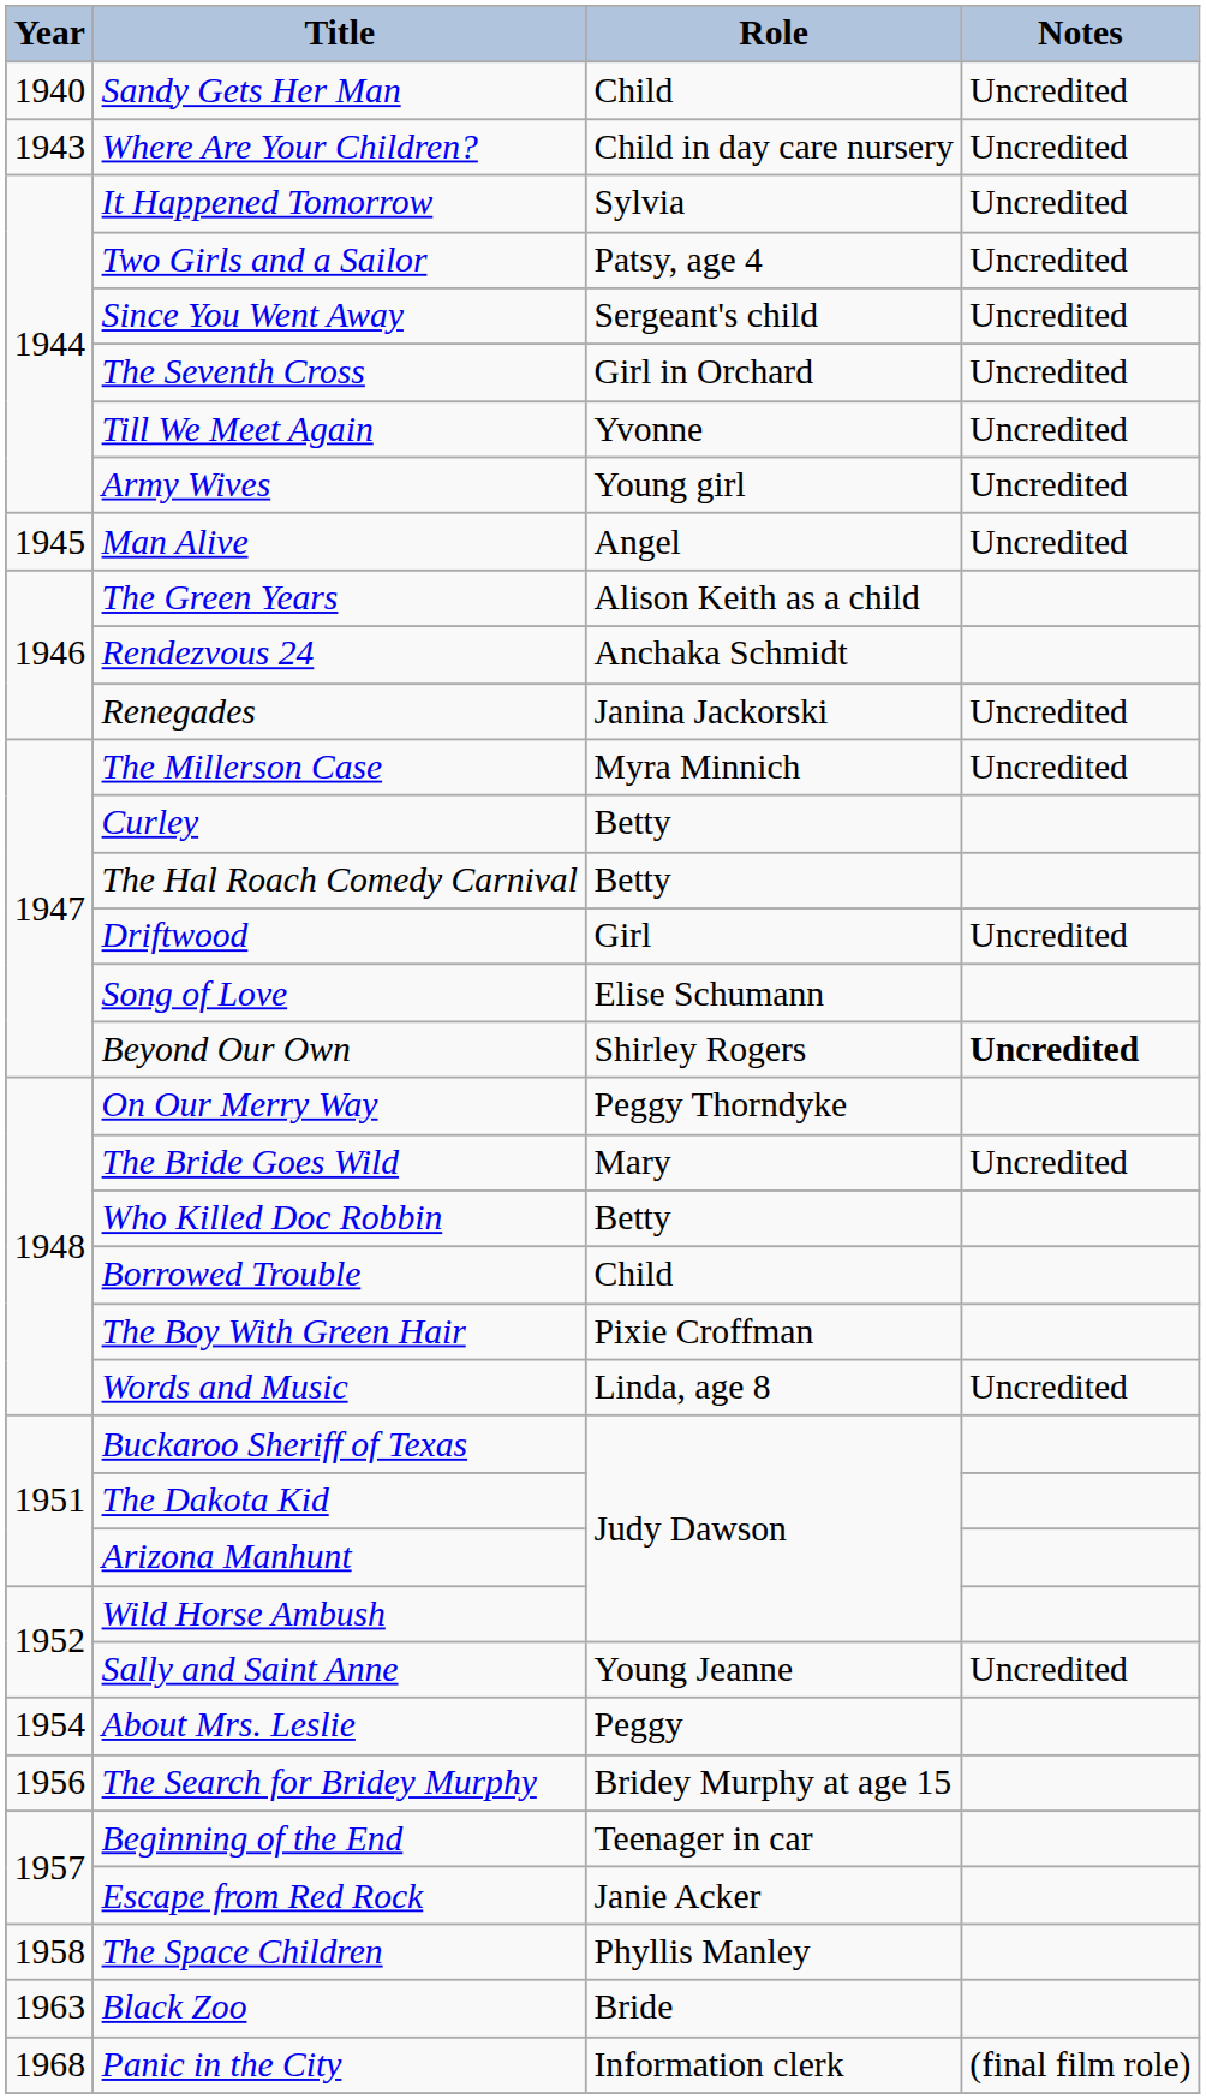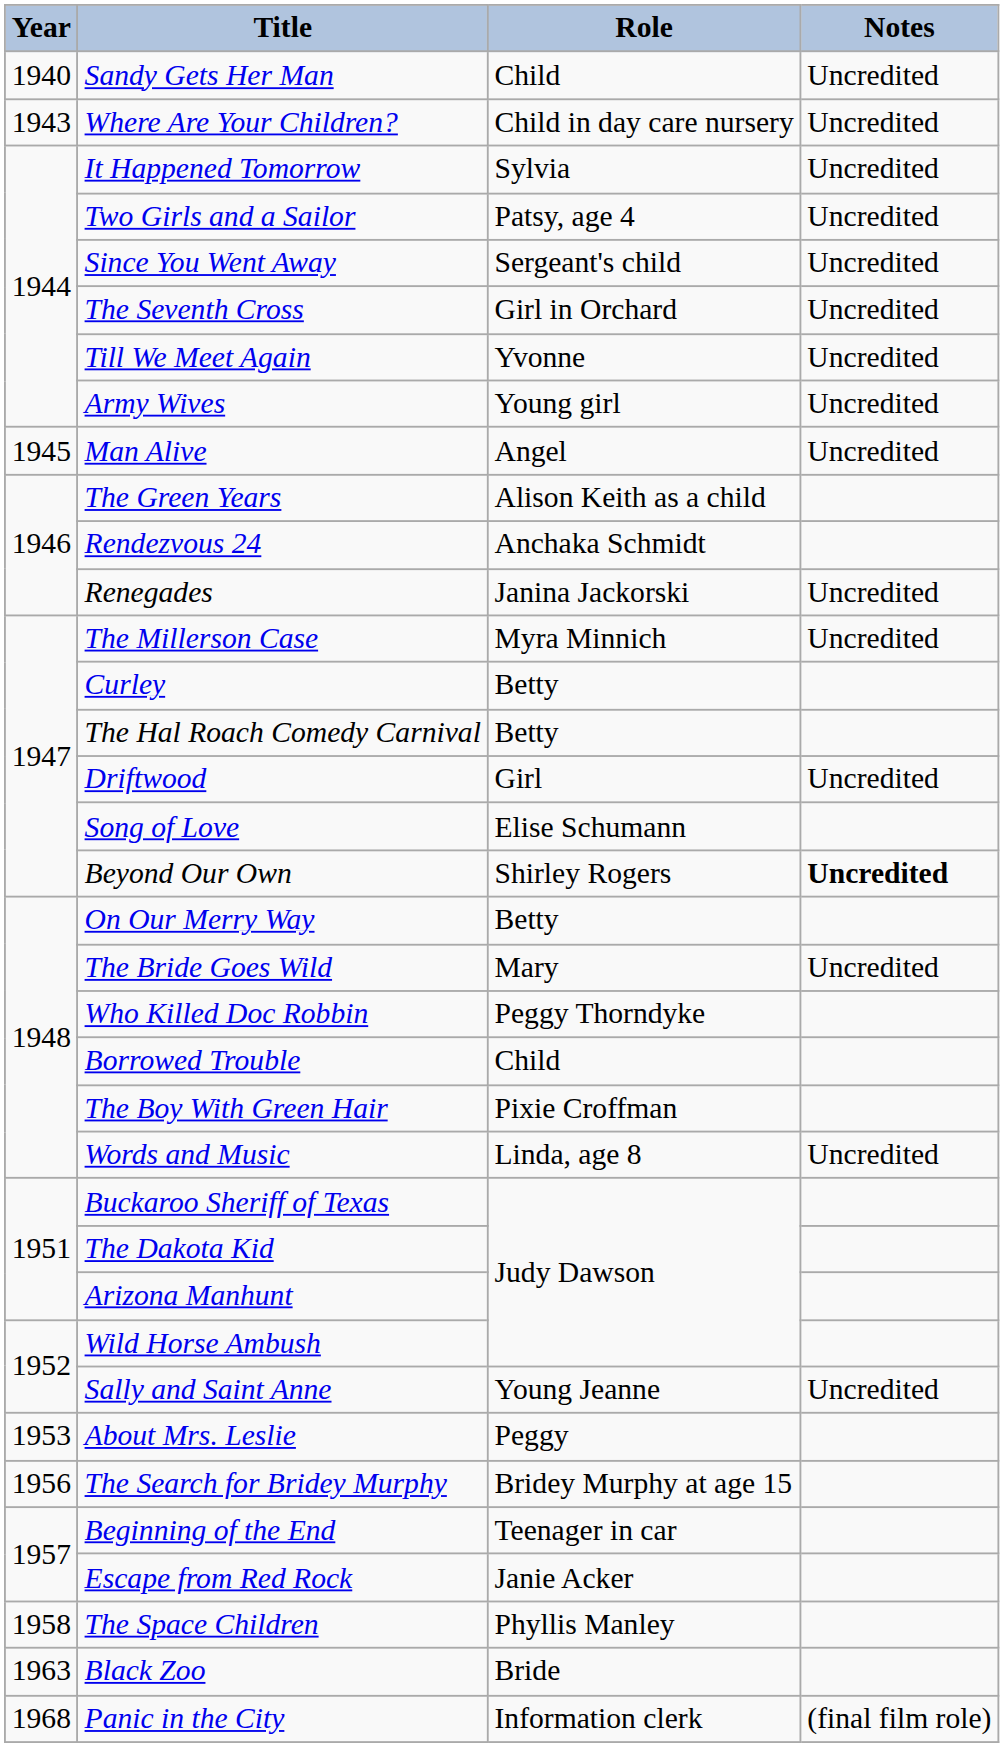 <table class="wikitable">
 <tr>
 <th style="background:#B0C4DE;">Year</th>
 <th style="background:#B0C4DE;">Title</th>
 <th style="background:#B0C4DE;">Role</th>
 <th style="background:#B0C4DE;">Notes</th>
 </tr>
 <tr>
 <td rowspan=1>1940</td>
 <td><em><a href='#'>Sandy Gets Her Man</a></em></td>
 <td>Child</td>
 <td>Uncredited</td>
 </tr>
 <tr>
 <td rowspan=1>1943</td>
 <td><em><a href='#'>Where Are Your Children?</a></em></td>
 <td>Child in day care nursery</td>
 <td>Uncredited</td>
 </tr>
 <tr>
 <td rowspan=6>1944</td>
 <td><em><a href='#'>It Happened Tomorrow</a></em></td>
 <td>Sylvia</td>
 <td>Uncredited</td>
 </tr>
 <tr>
 <td><em><a href='#'>Two Girls and a Sailor</a></em></td>
 <td>Patsy, age 4</td>
 <td>Uncredited</td>
 </tr>
 <tr>
 <td><em><a href='#'>Since You Went Away</a></em></td>
 <td>Sergeant's child</td>
 <td>Uncredited</td>
 </tr>
 <tr>
 <td><em><a href='#'>The Seventh Cross</a></em></td>
 <td>Girl in Orchard</td>
 <td>Uncredited</td>
 </tr>
 <tr>
 <td><em><a href='#'>Till We Meet Again</a></em></td>
 <td>Yvonne</td>
 <td>Uncredited</td>
 </tr>
 <tr>
 <td><em><a href='#'>Army Wives</a></em></td>
 <td>Young girl</td>
 <td>Uncredited</td>
 </tr>
 <tr>
 <td rowspan=1>1945</td>
 <td><em><a href='#'>Man Alive</a></em></td>
 <td>Angel</td>
 <td>Uncredited</td>
 </tr>
 <tr>
 <td rowspan=3>1946</td>
 <td><em><a href='#'>The Green Years</a></em></td>
 <td>Alison Keith as a child</td>
 <td></td>
 </tr>
 <tr>
 <td><em><a href='#'>Rendezvous 24</a></em></td>
 <td>Anchaka Schmidt</td>
 <td></td>
 </tr>
 <tr>
 <td><em>Renegades</em></td>
 <td>Janina Jackorski</td>
 <td>Uncredited</td>
 </tr>
 <tr>
 <td rowspan=6>1947</td>
 <td><em><a href='#'>The Millerson Case</a></em></td>
 <td>Myra Minnich</td>
 <td>Uncredited</td>
 </tr>
 <tr>
 <td><em><a href='#'>Curley</a></em></td>
 <td>Betty</td>
 <td></td>
 </tr>
 <tr>
 <td><em>The Hal Roach Comedy Carnival</em></td>
 <td>Betty</td>
 <td></td>
 </tr>
 <tr>
 <td><em><a href='#'>Driftwood</a></em></td>
 <td>Girl</td>
 <td>Uncredited</td>
 </tr>
 <tr>
 <td><em><a href='#'>Song of Love</a></em></td>
 <td>Elise Schumann</td>
 <td></td>
 </tr>
 <tr>
 <td><em>Beyond Our Own</em></td>
 <td>Shirley Rogers</td>
 <td><strong>Uncredited</strong></td>
 </tr>
 <tr>
 <td rowspan=6>1948</td>
 <td><em><a href='#'>On Our Merry Way</a></em></td>
-<td>Peggy Thorndyke</td>
+<td>Betty</td>
 <td></td>
 </tr>
 <tr>
 <td><em><a href='#'>The Bride Goes Wild</a></em></td>
 <td>Mary</td>
 <td>Uncredited</td>
 </tr>
 <tr>
 <td><em><a href='#'>Who Killed Doc Robbin</a></em></td>
-<td>Betty</td>
+<td>Peggy Thorndyke</td>
 <td></td>
 </tr>
 <tr>
 <td><em><a href='#'>Borrowed Trouble</a></em></td>
 <td>Child</td>
 <td></td>
 </tr>
 <tr>
 <td><em><a href='#'>The Boy With Green Hair</a></em></td>
 <td>Pixie Croffman</td>
 <td></td>
 </tr>
 <tr>
 <td><em><a href='#'>Words and Music</a></em></td>
 <td>Linda, age 8</td>
 <td>Uncredited</td>
 </tr>
 <tr>
 <td rowspan=3>1951</td>
 <td><em><a href='#'>Buckaroo Sheriff of Texas</a></em></td>
 <td rowspan=4>Judy Dawson</td>
 <td></td>
 </tr>
 <tr>
 <td><em><a href='#'>The Dakota Kid</a></em></td>
 <td></td>
 </tr>
 <tr>
 <td><em><a href='#'>Arizona Manhunt</a></em></td>
 <td></td>
 </tr>
 <tr>
 <td rowspan=2>1952</td>
 <td><em><a href='#'>Wild Horse Ambush</a></em></td>
 <td></td>
 </tr>
 <tr>
 <td><em><a href='#'>Sally and Saint Anne</a></em></td>
 <td>Young Jeanne</td>
 <td>Uncredited</td>
 </tr>
 <tr>
-<td rowspan=1>1954</td>
+<td rowspan=1>1953</td>
 <td><em><a href='#'>About Mrs. Leslie</a></em></td>
 <td>Peggy</td>
 <td></td>
 </tr>
 <tr>
 <td rowspan=1>1956</td>
 <td><em><a href='#'>The Search for Bridey Murphy</a></em></td>
 <td>Bridey Murphy at age 15</td>
 <td></td>
 </tr>
 <tr>
 <td rowspan=2>1957</td>
 <td><em><a href='#'>Beginning of the End</a></em></td>
 <td>Teenager in car</td>
 <td></td>
 </tr>
 <tr>
 <td><em><a href='#'>Escape from Red Rock</a></em></td>
 <td>Janie Acker</td>
 <td></td>
 </tr>
 <tr>
 <td rowspan=1>1958</td>
 <td><em><a href='#'>The Space Children</a></em></td>
 <td>Phyllis Manley</td>
 <td></td>
 </tr>
 <tr>
 <td rowspan=1>1963</td>
 <td><em><a href='#'>Black Zoo</a></em></td>
 <td>Bride</td>
 <td></td>
 </tr>
 <tr>
 <td rowspan=1>1968</td>
 <td><em><a href='#'>Panic in the City</a></em></td>
 <td>Information clerk</td>
 <td>(final film role)</td>
 </tr>
 </table>
